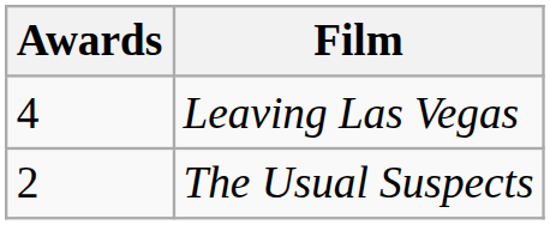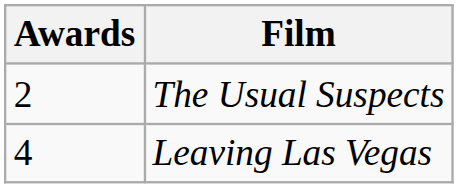 <table class="wikitable">
 <tr>
 <th>Awards</th>
 <th>Film</th>
 </tr>
 <tr>
+<td>2</td>
+<td><em>The Usual Suspects</em></td>
+</tr>
+<tr>
 <td>4</td>
 <td><em>Leaving Las Vegas</em></td>
 </tr>
-<tr>
-<td>2</td>
-<td><em>The Usual Suspects</em></td>
-</tr>
 </table>
